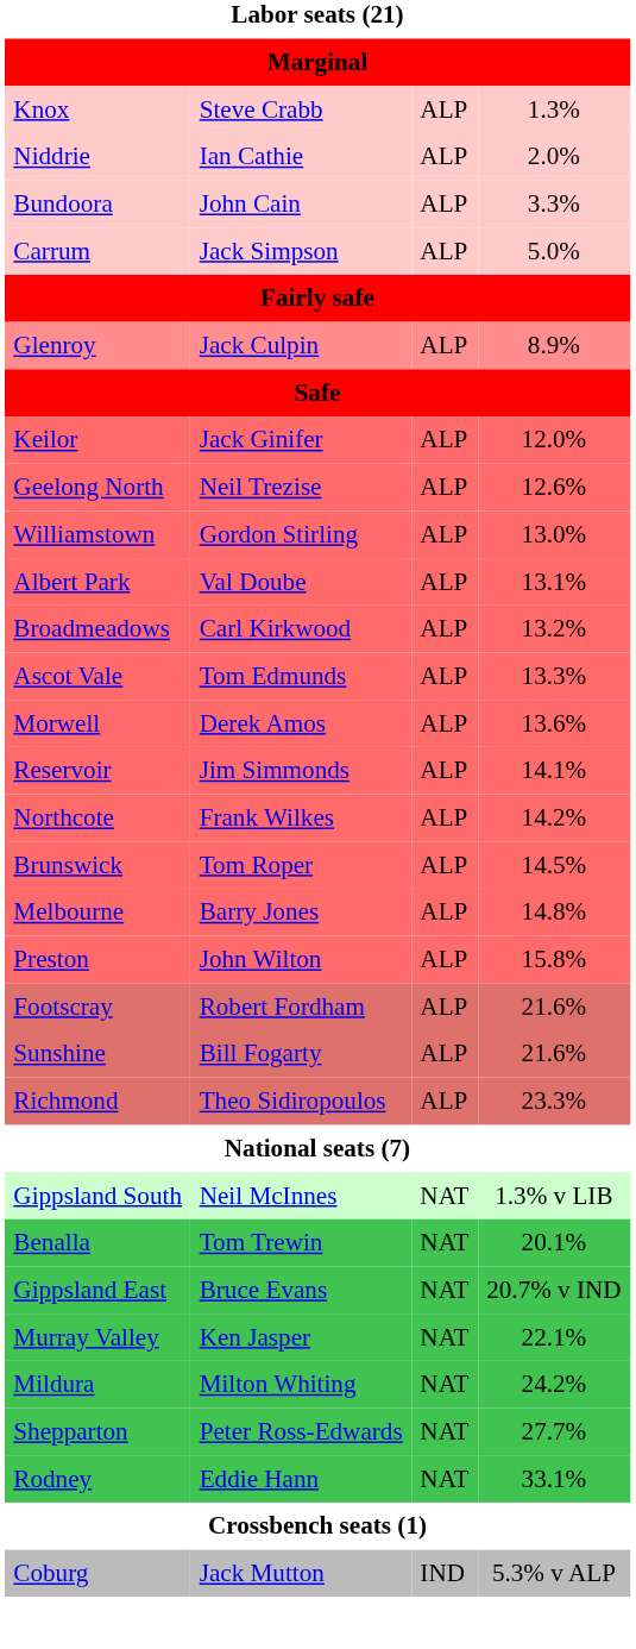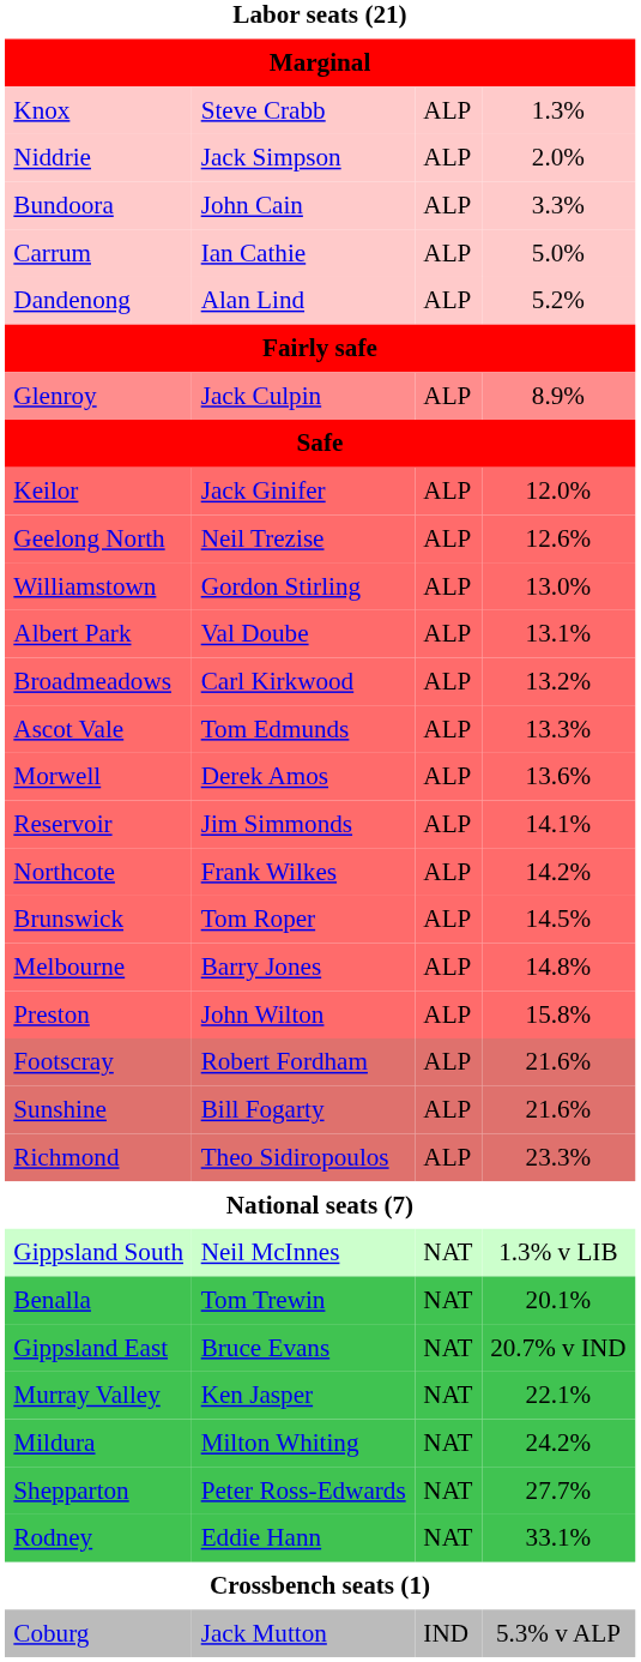 <table class="toccolours" cellpadding="5" cellspacing="0" style="float:left; margin-right:.5em; margin-top:.4em; font-size:90%;">
 <tr>
 <td COLSPAN=4 align="center"><strong>Labor seats (21)</strong></td>
 </tr>
 <tr>
 <td COLSPAN=4 align="center" bgcolor="red"><span><strong>Marginal</strong></span></td>
 </tr>
 <tr>
 <td align="left" bgcolor="FFCACA"><a href='#'>Knox</a></td>
 <td align="left" bgcolor="FFCACA"><a href='#'>Steve Crabb</a></td>
 <td align="left" bgcolor="FFCACA">ALP</td>
 <td align="center" bgcolor="FFCACA">1.3%</td>
 </tr>
 <tr>
 <td align="left" bgcolor="FFCACA"><a href='#'>Niddrie</a></td>
-<td align="left" bgcolor="FFCACA"><a href='#'>Ian Cathie</a></td>
+<td align="left" bgcolor="FFCACA"><a href='#'>Jack Simpson</a></td>
 <td align="left" bgcolor="FFCACA">ALP</td>
 <td align="center" bgcolor="FFCACA">2.0%</td>
 </tr>
 <tr>
 <td align="left" bgcolor="FFCACA"><a href='#'>Bundoora</a></td>
 <td align="left" bgcolor="FFCACA"><a href='#'>John Cain</a></td>
 <td align="left" bgcolor="FFCACA">ALP</td>
 <td align="center" bgcolor="FFCACA">3.3%</td>
 </tr>
 <tr>
 <td align="left" bgcolor="FFCACA"><a href='#'>Carrum</a></td>
-<td align="left" bgcolor="FFCACA"><a href='#'>Jack Simpson</a></td>
+<td align="left" bgcolor="FFCACA"><a href='#'>Ian Cathie</a></td>
 <td align="left" bgcolor="FFCACA">ALP</td>
 <td align="center" bgcolor="FFCACA">5.0%</td>
+</tr>
+<tr>
+<td align="left" bgcolor="FFCACA"><a href='#'>Dandenong</a></td>
+<td align="left" bgcolor="FFCACA"><a href='#'>Alan Lind</a></td>
+<td align="left" bgcolor="FFCACA">ALP</td>
+<td align="center" bgcolor="FFCACA">5.2%</td>
 </tr>
 <tr>
 <td COLSPAN=4 align="center" bgcolor="red"><span><strong>Fairly safe</strong></span></td>
 </tr>
 <tr>
 <td align="left" bgcolor="FF8D8D"><a href='#'>Glenroy</a></td>
 <td align="left" bgcolor="FF8D8D"><a href='#'>Jack Culpin</a></td>
 <td align="left" bgcolor="FF8D8D">ALP</td>
 <td align="center" bgcolor="FF8D8D">8.9%</td>
 </tr>
 <tr>
 <td COLSPAN=4 align="center" bgcolor="red"><span><strong>Safe</strong></span></td>
 </tr>
 <tr>
 <td align="left" bgcolor="FF6B6B"><a href='#'>Keilor</a></td>
 <td align="left" bgcolor="FF6B6B"><a href='#'>Jack Ginifer</a></td>
 <td align="left" bgcolor="FF6B6B">ALP</td>
 <td align="center" bgcolor="FF6B6B">12.0%</td>
 </tr>
 <tr>
 <td align="left" bgcolor="FF6B6B"><a href='#'>Geelong North</a></td>
 <td align="left" bgcolor="FF6B6B"><a href='#'>Neil Trezise</a></td>
 <td align="left" bgcolor="FF6B6B">ALP</td>
 <td align="center" bgcolor="FF6B6B">12.6%</td>
 </tr>
 <tr>
 <td align="left" bgcolor="FF6B6B"><a href='#'>Williamstown</a></td>
 <td align="left" bgcolor="FF6B6B"><a href='#'>Gordon Stirling</a></td>
 <td align="left" bgcolor="FF6B6B">ALP</td>
 <td align="center" bgcolor="FF6B6B">13.0%</td>
 </tr>
 <tr>
 <td align="left" bgcolor="FF6B6B"><a href='#'>Albert Park</a></td>
 <td align="left" bgcolor="FF6B6B"><a href='#'>Val Doube</a></td>
 <td align="left" bgcolor="FF6B6B">ALP</td>
 <td align="center" bgcolor="FF6B6B">13.1%</td>
 </tr>
 <tr>
 <td align="left" bgcolor="FF6B6B"><a href='#'>Broadmeadows</a></td>
 <td align="left" bgcolor="FF6B6B"><a href='#'>Carl Kirkwood</a></td>
 <td align="left" bgcolor="FF6B6B">ALP</td>
 <td align="center" bgcolor="FF6B6B">13.2%</td>
 </tr>
 <tr>
 <td align="left" bgcolor="FF6B6B"><a href='#'>Ascot Vale</a></td>
 <td align="left" bgcolor="FF6B6B"><a href='#'>Tom Edmunds</a></td>
 <td align="left" bgcolor="FF6B6B">ALP</td>
 <td align="center" bgcolor="FF6B6B">13.3%</td>
 </tr>
 <tr>
 <td align="left" bgcolor="FF6B6B"><a href='#'>Morwell</a></td>
 <td align="left" bgcolor="FF6B6B"><a href='#'>Derek Amos</a></td>
 <td align="left" bgcolor="FF6B6B">ALP</td>
 <td align="center" bgcolor="FF6B6B">13.6%</td>
 </tr>
 <tr>
 <td align="left" bgcolor="FF6B6B"><a href='#'>Reservoir</a></td>
 <td align="left" bgcolor="FF6B6B"><a href='#'>Jim Simmonds</a></td>
 <td align="left" bgcolor="FF6B6B">ALP</td>
 <td align="center" bgcolor="FF6B6B">14.1%</td>
 </tr>
 <tr>
 <td align="left" bgcolor="FF6B6B"><a href='#'>Northcote</a></td>
 <td align="left" bgcolor="FF6B6B"><a href='#'>Frank Wilkes</a></td>
 <td align="left" bgcolor="FF6B6B">ALP</td>
 <td align="center" bgcolor="FF6B6B">14.2%</td>
 </tr>
 <tr>
 <td align="left" bgcolor="FF6B6B"><a href='#'>Brunswick</a></td>
 <td align="left" bgcolor="FF6B6B"><a href='#'>Tom Roper</a></td>
 <td align="left" bgcolor="FF6B6B">ALP</td>
 <td align="center" bgcolor="FF6B6B">14.5%</td>
 </tr>
 <tr>
 <td align="left" bgcolor="FF6B6B"><a href='#'>Melbourne</a></td>
 <td align="left" bgcolor="FF6B6B"><a href='#'>Barry Jones</a></td>
 <td align="left" bgcolor="FF6B6B">ALP</td>
 <td align="center" bgcolor="FF6B6B">14.8%</td>
 </tr>
 <tr>
 <td align="left" bgcolor="FF6B6B"><a href='#'>Preston</a></td>
 <td align="left" bgcolor="FF6B6B"><a href='#'>John Wilton</a></td>
 <td align="left" bgcolor="FF6B6B">ALP</td>
 <td align="center" bgcolor="FF6B6B">15.8%</td>
 </tr>
 <tr>
 <td align="left" bgcolor="DF716D"><a href='#'>Footscray</a></td>
 <td align="left" bgcolor="DF716D"><a href='#'>Robert Fordham</a></td>
 <td align="left" bgcolor="DF716D">ALP</td>
 <td align="center" bgcolor="DF716D">21.6%</td>
 </tr>
 <tr>
 <td align="left" bgcolor="DF716D"><a href='#'>Sunshine</a></td>
 <td align="left" bgcolor="DF716D"><a href='#'>Bill Fogarty</a></td>
 <td align="left" bgcolor="DF716D">ALP</td>
 <td align="center" bgcolor="DF716D">21.6%</td>
 </tr>
 <tr>
 <td align="left" bgcolor="DF716D"><a href='#'>Richmond</a></td>
 <td align="left" bgcolor="DF716D"><a href='#'>Theo Sidiropoulos</a></td>
 <td align="left" bgcolor="DF716D">ALP</td>
 <td align="center" bgcolor="DF716D">23.3%</td>
 </tr>
 <tr>
 <td COLSPAN=4 align="center"><strong>National seats (7)</strong></td>
 </tr>
 <tr>
 <td align="left" bgcolor="CCFFCC"><a href='#'>Gippsland South</a></td>
 <td align="left" bgcolor="CCFFCC"><a href='#'>Neil McInnes</a></td>
 <td align="left" bgcolor="CCFFCC">NAT</td>
 <td align="center" bgcolor="CCFFCC">1.3% v LIB</td>
 </tr>
 <tr>
 <td align="left" bgcolor="40C351"><a href='#'>Benalla</a></td>
 <td align="left" bgcolor="40C351"><a href='#'>Tom Trewin</a></td>
 <td align="left" bgcolor="40C351">NAT</td>
 <td align="center" bgcolor="40C351">20.1%</td>
 </tr>
 <tr>
 <td align="left" bgcolor="40C351"><a href='#'>Gippsland East</a></td>
 <td align="left" bgcolor="40C351"><a href='#'>Bruce Evans</a></td>
 <td align="left" bgcolor="40C351">NAT</td>
 <td align="center" bgcolor="40C351">20.7% v IND</td>
 </tr>
 <tr>
 <td align="left" bgcolor="40C351"><a href='#'>Murray Valley</a></td>
 <td align="left" bgcolor="40C351"><a href='#'>Ken Jasper</a></td>
 <td align="left" bgcolor="40C351">NAT</td>
 <td align="center" bgcolor="40C351">22.1%</td>
 </tr>
 <tr>
 <td align="left" bgcolor="40C351"><a href='#'>Mildura</a></td>
 <td align="left" bgcolor="40C351"><a href='#'>Milton Whiting</a></td>
 <td align="left" bgcolor="40C351">NAT</td>
 <td align="center" bgcolor="40C351">24.2%</td>
 </tr>
 <tr>
 <td align="left" bgcolor="40C351"><a href='#'>Shepparton</a></td>
 <td align="left" bgcolor="40C351"><a href='#'>Peter Ross-Edwards</a></td>
 <td align="left" bgcolor="40C351">NAT</td>
 <td align="center" bgcolor="40C351">27.7%</td>
 </tr>
 <tr>
 <td align="left" bgcolor="40C351"><a href='#'>Rodney</a></td>
 <td align="left" bgcolor="40C351"><a href='#'>Eddie Hann</a></td>
 <td align="left" bgcolor="40C351">NAT</td>
 <td align="center" bgcolor="40C351">33.1%</td>
 </tr>
 <tr>
 <td COLSPAN=4 align="center"><strong>Crossbench seats (1)</strong></td>
 </tr>
 <tr>
 <td align="left" bgcolor="BBBBBB"><a href='#'>Coburg</a></td>
 <td align="left" bgcolor="BBBBBB"><a href='#'>Jack Mutton</a></td>
 <td align="left" bgcolor="BBBBBB">IND</td>
 <td align="center" bgcolor="BBBBBB">5.3% v ALP</td>
 </tr>
 <tr>
 </tr>
 </table>
